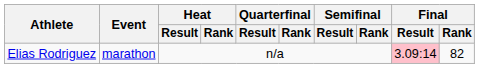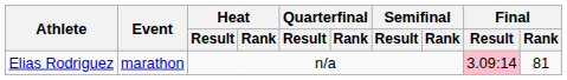 <table class=wikitable style="font-size:90%">
 <tr>
 <th rowspan="2">Athlete</th>
 <th rowspan="2">Event</th>
 <th colspan="2">Heat</th>
 <th colspan="2">Quarterfinal</th>
 <th colspan="2">Semifinal</th>
 <th colspan="2">Final</th>
 </tr>
 <tr style="font-size:95%">
 <th>Result</th>
 <th>Rank</th>
 <th>Result</th>
 <th>Rank</th>
 <th>Result</th>
 <th>Rank</th>
 <th>Result</th>
 <th>Rank</th>
 </tr>
 <tr align=center>
 <td align=left><a href='#'>Elias Rodriguez</a></td>
 <td align=left><a href='#'>marathon</a></td>
 <td colspan=6>n/a</td>
 <td style="background: pink;">3.09:14</td>
-<td>82</td>
+<td>81</td>
 </tr>
 </table>
